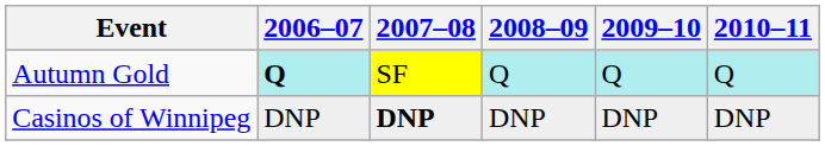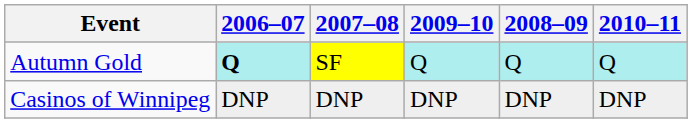 <table class="wikitable" border="1">
 <tr>
 <th>Event</th>
 <th><a href='#'>2006–07</a></th>
 <th><a href='#'>2007–08</a></th>
+<th><a href='#'>2009–10</a></th>
 <th><a href='#'>2008–09</a></th>
-<th><a href='#'>2009–10</a></th>
 <th><a href='#'>2010–11</a></th>
 </tr>
 <tr>
 <td><a href='#'>Autumn Gold</a></td>
 <td style="background:#afeeee;"><strong>Q</strong></td>
 <td style="background:yellow;">SF</td>
 <td style="background:#afeeee;">Q</td>
 <td style="background:#afeeee;">Q</td>
 <td style="background:#afeeee;">Q</td>
 </tr>
 <tr>
 <td><a href='#'>Casinos of Winnipeg</a></td>
 <td style="background:#EFEFEF;">DNP</td>
-<td style="background:#EFEFEF;"><strong>DNP</strong></td>
+<td style="background:#EFEFEF;">DNP</td>
 <td style="background:#EFEFEF;">DNP</td>
 <td style="background:#EFEFEF;">DNP</td>
 <td style="background:#EFEFEF;">DNP</td>
 </tr>
 </table>
